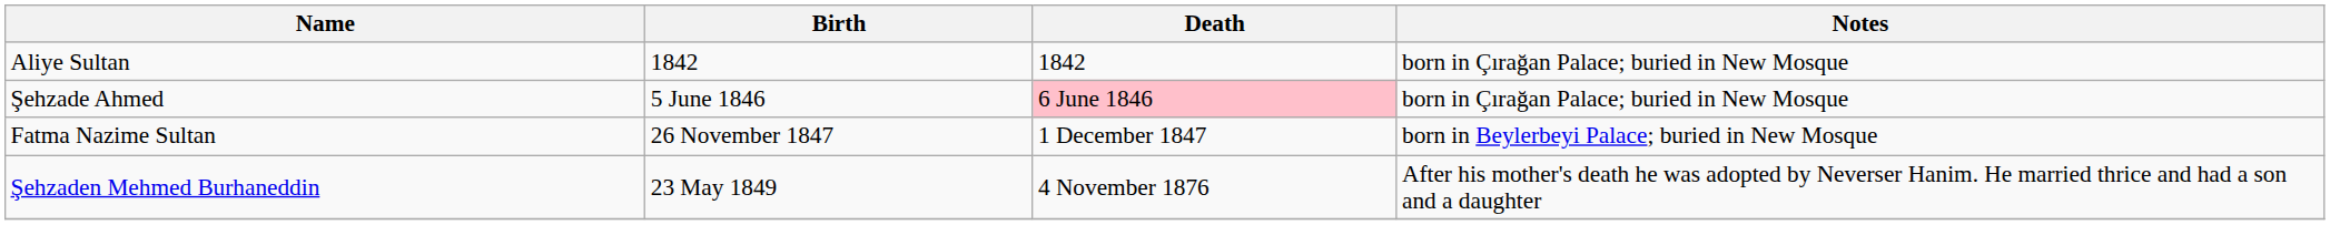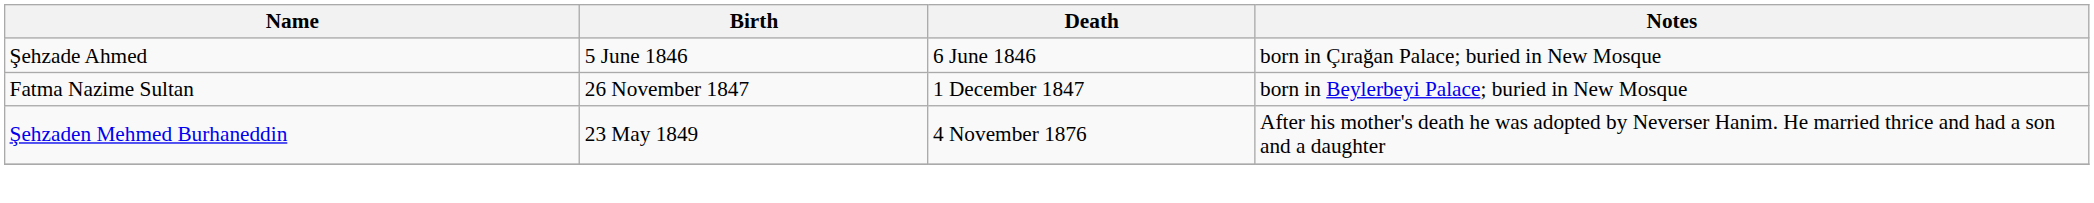 <table class="wikitable">
 <tr>
 <th>Name</th>
 <th>Birth</th>
 <th>Death</th>
 <th style="width:40%;">Notes</th>
 </tr>
 <tr>
-<td>Aliye Sultan</td>
-<td>1842</td>
-<td>1842</td>
-<td>born in Çırağan Palace; buried in New Mosque</td>
-</tr>
-<tr>
 <td>Şehzade Ahmed</td>
 <td>5 June 1846</td>
-<td style="background: pink;">6 June 1846</td>
+<td>6 June 1846</td>
 <td>born in Çırağan Palace; buried in New Mosque</td>
 </tr>
 <tr>
 <td>Fatma Nazime Sultan</td>
 <td>26 November 1847</td>
 <td>1 December 1847</td>
 <td>born in <a href='#'>Beylerbeyi Palace</a>; buried in New Mosque</td>
 </tr>
 <tr>
 <td><a href='#'>Şehzaden Mehmed Burhaneddin</a></td>
 <td>23 May 1849</td>
 <td>4 November 1876</td>
 <td>After his mother's death he was adopted by Neverser Hanim. He married thrice and had a son and a daughter</td>
 </tr>
 <tr>
 </tr>
 </table>
